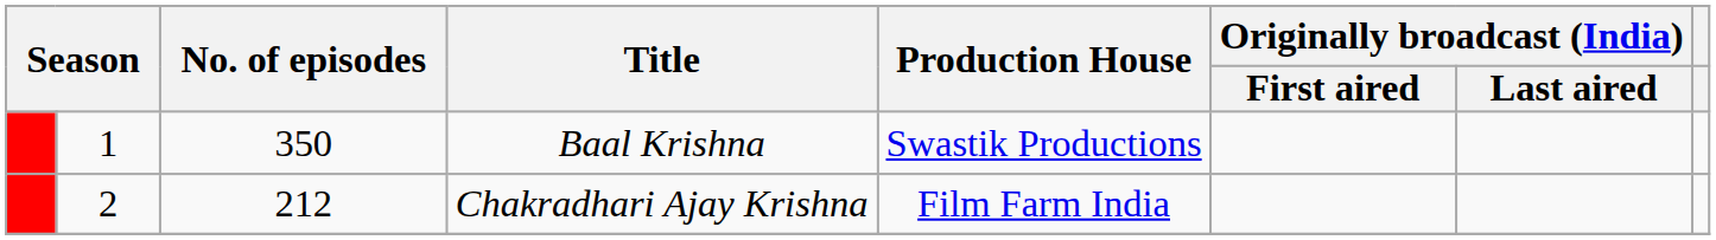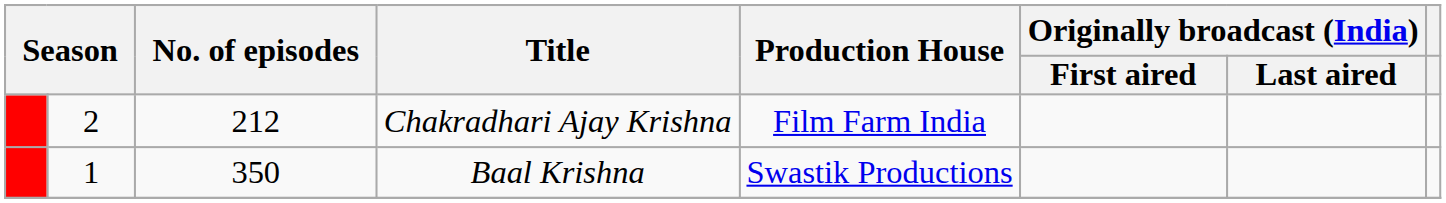 <table class="wikitable" style="text-align:center">
 <tr>
 <th colspan="2" rowspan="2" style="padding: 0 8px">Season</th>
 <th rowspan="2" style="padding: 0 8px">No. of episodes</th>
 <th rowspan="2">Title</th>
 <th rowspan="2">Production House</th>
 <th colspan="2">Originally broadcast (<a href='#'>India</a>)</th>
 <th></th>
 </tr>
 <tr>
 <th style="padding: 0 8px">First aired</th>
 <th style="padding: 0 8px">Last aired</th>
 <th></th>
 </tr>
 <tr>
 <td style="background:red"></td>
+<td align="center">2</td>
+<td align="center">212</td>
+<td><em>Chakradhari Ajay Krishna</em></td>
+<td><a href='#'>Film Farm India</a></td>
+<td align="center"></td>
+<td align="center"></td>
+<td></td>
+</tr>
+<tr>
+<td style="background:red"></td>
 <td align="center">1</td>
 <td align="center">350</td>
 <td><em>Baal Krishna</em></td>
 <td><a href='#'>Swastik Productions</a></td>
 <td align="center"></td>
 <td align="center"></td>
 <td></td>
 </tr>
 <tr>
-<td style="background:red"></td>
-<td align="center">2</td>
-<td align="center">212</td>
-<td><em>Chakradhari Ajay Krishna</em></td>
-<td><a href='#'>Film Farm India</a></td>
-<td align="center"></td>
-<td align="center"></td>
-<td></td>
-</tr>
-<tr>
 </tr>
 </table>
